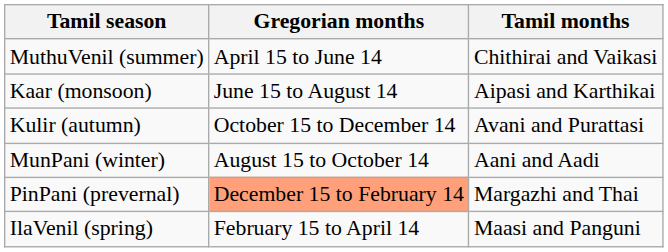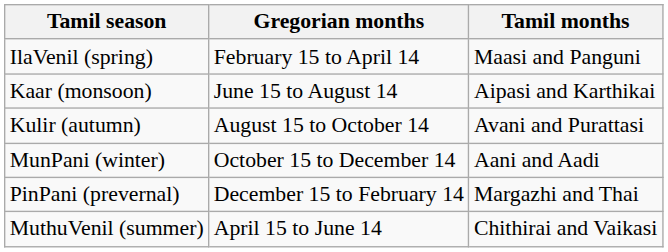 <table class="wikitable">
 <tr>
 <th>Tamil season</th>
 <th>Gregorian months</th>
 <th>Tamil months</th>
 </tr>
 <tr>
-<td>MuthuVenil (summer)</td>
-<td>April 15 to June 14</td>
-<td>Chithirai and Vaikasi</td>
+<td>IlaVenil (spring)</td>
+<td>February 15 to April 14</td>
+<td>Maasi and Panguni</td>
 </tr>
 <tr>
 <td>Kaar (monsoon)</td>
 <td>June 15 to August 14</td>
 <td>Aipasi and Karthikai</td>
 </tr>
 <tr>
 <td>Kulir (autumn)</td>
-<td>October 15 to December 14</td>
+<td>August 15 to October 14</td>
 <td>Avani and Purattasi</td>
 </tr>
 <tr>
 <td>MunPani (winter)</td>
-<td>August 15 to October 14</td>
+<td>October 15 to December 14</td>
 <td>Aani and Aadi</td>
 </tr>
 <tr>
 <td>PinPani (prevernal)</td>
-<td style="background: lightsalmon;">December 15 to February 14</td>
+<td>December 15 to February 14</td>
 <td>Margazhi and Thai</td>
 </tr>
 <tr>
-<td>IlaVenil (spring)</td>
-<td>February 15 to April 14</td>
-<td>Maasi and Panguni</td>
+<td>MuthuVenil (summer)</td>
+<td>April 15 to June 14</td>
+<td>Chithirai and Vaikasi</td>
 </tr>
 </table>
